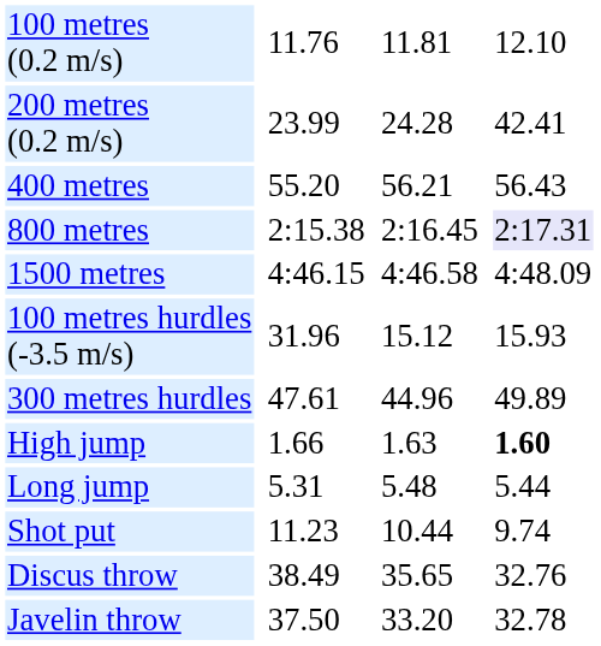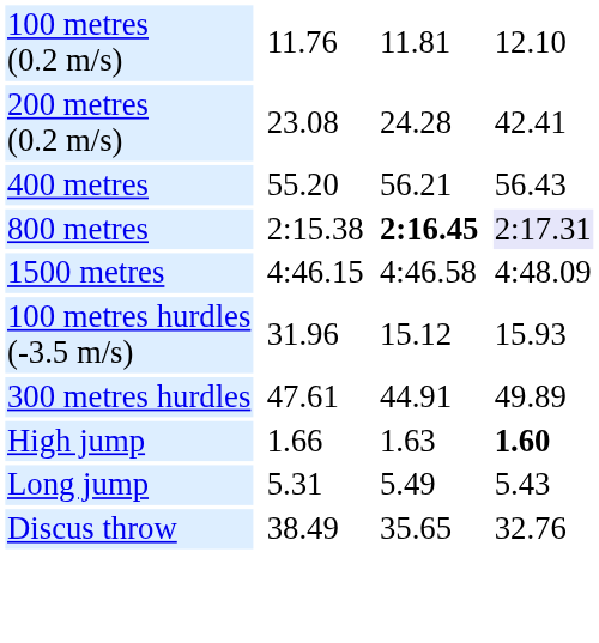 <table>
 <tr>
 <td bgcolor = DDEEFF><a href='#'>100 metres</a> <br> (0.2 m/s)</td>
 <td></td>
 <td>11.76</td>
 <td></td>
 <td>11.81</td>
 <td></td>
 <td>12.10</td>
 </tr>
 <tr>
 <td bgcolor = DDEEFF><a href='#'>200 metres</a> <br> (0.2 m/s)</td>
 <td></td>
-<td>23.99</td>
+<td>23.08</td>
 <td></td>
 <td>24.28</td>
 <td></td>
 <td>42.41</td>
 </tr>
 <tr>
 <td bgcolor = DDEEFF><a href='#'>400 metres</a></td>
 <td></td>
 <td>55.20</td>
 <td></td>
 <td>56.21</td>
 <td></td>
 <td>56.43</td>
 </tr>
 <tr>
 <td bgcolor = DDEEFF><a href='#'>800 metres</a></td>
 <td></td>
 <td>2:15.38</td>
 <td></td>
-<td>2:16.45</td>
+<td><strong>2:16.45</strong></td>
 <td></td>
 <td style="background: lavender;">2:17.31</td>
 </tr>
 <tr>
 <td bgcolor = DDEEFF><a href='#'>1500 metres</a></td>
 <td></td>
 <td>4:46.15</td>
 <td></td>
 <td>4:46.58</td>
 <td></td>
 <td>4:48.09</td>
 </tr>
 <tr>
 <td bgcolor = DDEEFF><a href='#'>100 metres hurdles</a> <br> (-3.5 m/s)</td>
 <td></td>
 <td>31.96</td>
 <td></td>
 <td>15.12</td>
 <td></td>
 <td>15.93</td>
 </tr>
 <tr>
 <td bgcolor = DDEEFF><a href='#'>300 metres hurdles</a></td>
 <td></td>
 <td>47.61</td>
 <td></td>
-<td>44.96</td>
+<td>44.91</td>
 <td></td>
 <td>49.89</td>
 </tr>
 <tr>
 <td bgcolor = DDEEFF><a href='#'>High jump</a></td>
 <td></td>
 <td>1.66</td>
 <td></td>
 <td>1.63</td>
 <td></td>
 <td><strong>1.60</strong></td>
 </tr>
 <tr>
 <td bgcolor = DDEEFF><a href='#'>Long jump</a></td>
 <td></td>
 <td>5.31</td>
 <td></td>
-<td>5.48</td>
+<td>5.49</td>
 <td></td>
-<td>5.44</td>
-</tr>
-<tr>
-<td bgcolor = DDEEFF><a href='#'>Shot put</a></td>
-<td></td>
-<td>11.23</td>
-<td></td>
-<td>10.44</td>
-<td></td>
-<td>9.74</td>
+<td>5.43</td>
 </tr>
 <tr>
 <td bgcolor = DDEEFF><a href='#'>Discus throw</a></td>
 <td></td>
 <td>38.49</td>
 <td></td>
 <td>35.65</td>
 <td></td>
 <td>32.76</td>
 </tr>
-<tr>
-<td bgcolor = DDEEFF><a href='#'>Javelin throw</a></td>
-<td></td>
-<td>37.50</td>
-<td></td>
-<td>33.20</td>
-<td></td>
-<td>32.78</td>
-</tr>
 </table>
